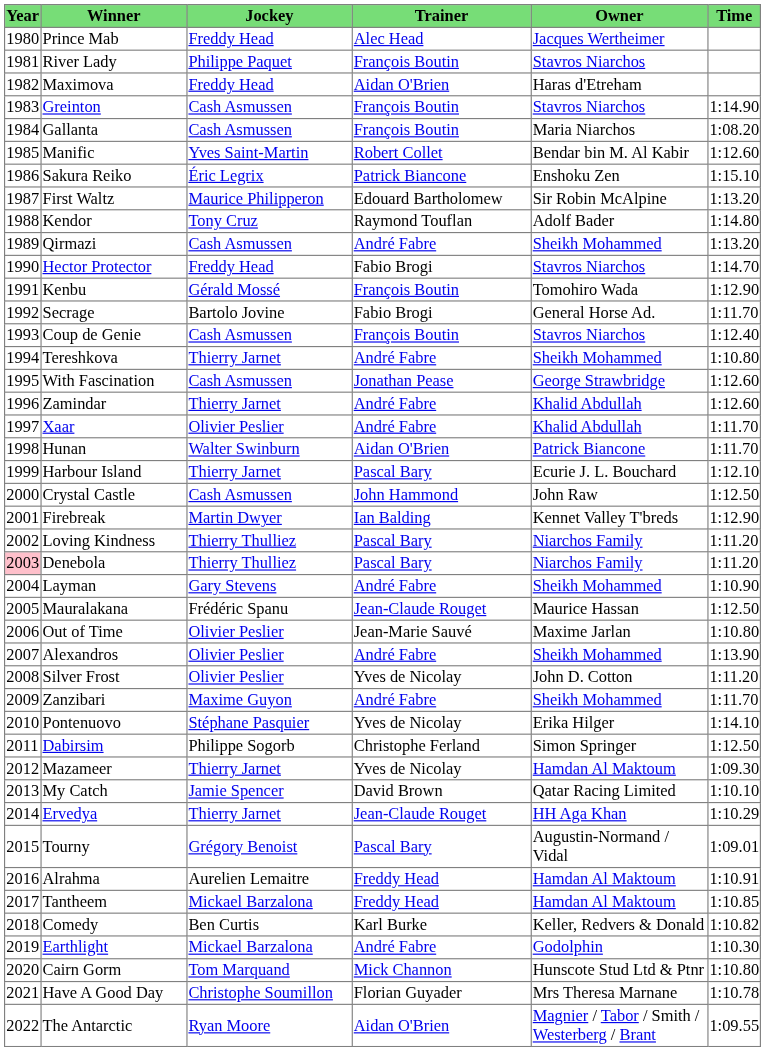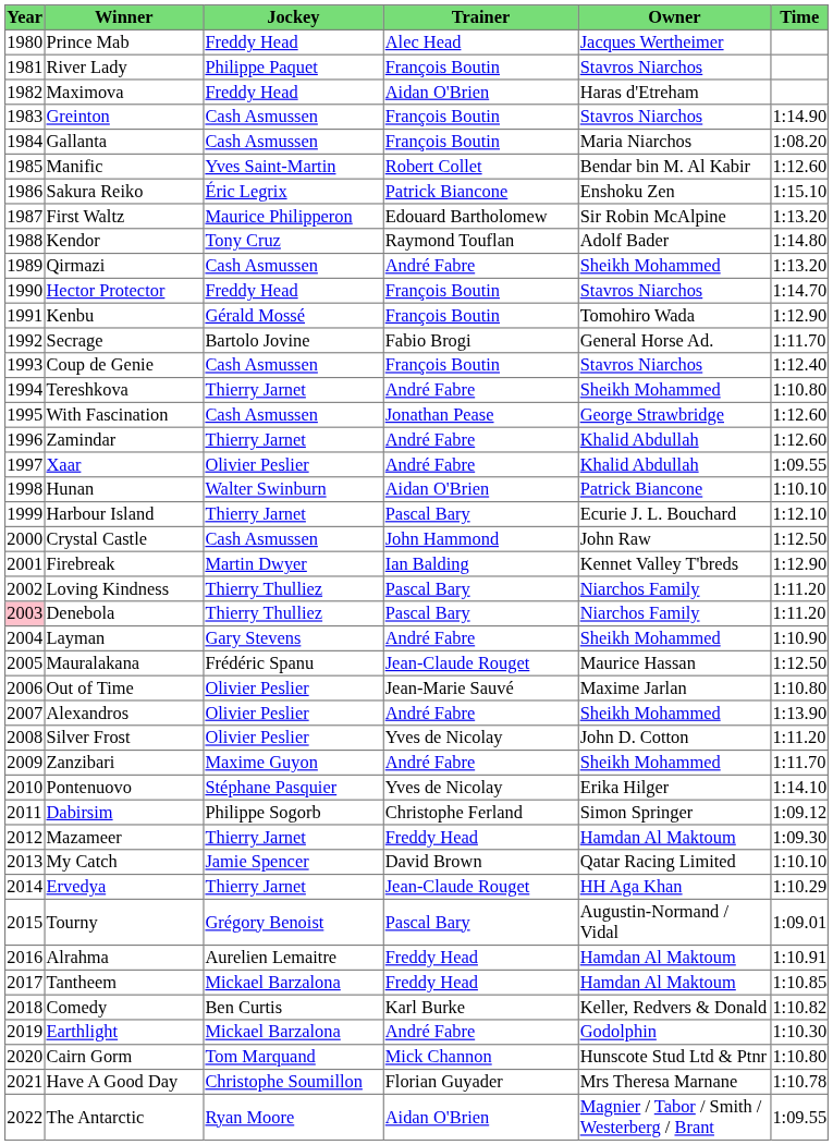 <table class = "sortable" | border="1" style="border-collapse: collapse; font-size:90%">
 <tr bgcolor="#77dd77" align="center">
 <th>Year</th>
 <th>Winner</th>
 <th>Jockey</th>
 <th>Trainer</th>
 <th>Owner</th>
 <th>Time</th>
 </tr>
 <tr>
 <td>1980</td>
 <td width=125px>Prince Mab</td>
 <td width=142px><a href='#'>Freddy Head</a></td>
 <td width=154px><a href='#'>Alec Head</a></td>
 <td width=152px><a href='#'>Jacques Wertheimer</a></td>
 <td></td>
 </tr>
 <tr>
 <td>1981</td>
 <td>River Lady</td>
 <td><a href='#'>Philippe Paquet</a></td>
 <td><a href='#'>François Boutin</a></td>
 <td><a href='#'>Stavros Niarchos</a></td>
 <td></td>
 </tr>
 <tr>
 <td>1982</td>
 <td>Maximova</td>
 <td><a href='#'>Freddy Head</a></td>
 <td><a href='#'>Aidan O'Brien</a></td>
 <td>Haras d'Etreham</td>
 <td></td>
 </tr>
 <tr>
 <td>1983</td>
 <td><a href='#'>Greinton</a></td>
 <td><a href='#'>Cash Asmussen</a></td>
 <td><a href='#'>François Boutin</a></td>
 <td><a href='#'>Stavros Niarchos</a></td>
 <td>1:14.90</td>
 </tr>
 <tr>
 <td>1984</td>
 <td>Gallanta</td>
 <td><a href='#'>Cash Asmussen</a></td>
 <td><a href='#'>François Boutin</a></td>
 <td>Maria Niarchos</td>
 <td>1:08.20</td>
 </tr>
 <tr>
 <td>1985</td>
 <td>Manific</td>
 <td><a href='#'>Yves Saint-Martin</a></td>
 <td><a href='#'>Robert Collet</a></td>
 <td>Bendar bin M. Al Kabir </td>
 <td>1:12.60</td>
 </tr>
 <tr>
 <td>1986</td>
 <td>Sakura Reiko</td>
 <td><a href='#'>Éric Legrix</a></td>
 <td><a href='#'>Patrick Biancone</a></td>
 <td>Enshoku Zen</td>
 <td>1:15.10</td>
 </tr>
 <tr>
 <td>1987</td>
 <td>First Waltz</td>
 <td><a href='#'>Maurice Philipperon</a></td>
 <td>Edouard Bartholomew</td>
 <td>Sir Robin McAlpine</td>
 <td>1:13.20</td>
 </tr>
 <tr>
 <td>1988</td>
 <td>Kendor</td>
 <td><a href='#'>Tony Cruz</a></td>
 <td>Raymond Touflan</td>
 <td>Adolf Bader</td>
 <td>1:14.80</td>
 </tr>
 <tr>
 <td>1989</td>
 <td>Qirmazi</td>
 <td><a href='#'>Cash Asmussen</a></td>
 <td><a href='#'>André Fabre</a></td>
 <td><a href='#'>Sheikh Mohammed</a></td>
 <td>1:13.20</td>
 </tr>
 <tr>
 <td>1990</td>
 <td><a href='#'>Hector Protector</a></td>
 <td><a href='#'>Freddy Head</a></td>
-<td>Fabio Brogi</td>
+<td><a href='#'>François Boutin</a></td>
 <td><a href='#'>Stavros Niarchos</a></td>
 <td>1:14.70</td>
 </tr>
 <tr>
 <td>1991</td>
 <td>Kenbu</td>
 <td><a href='#'>Gérald Mossé</a></td>
 <td><a href='#'>François Boutin</a></td>
 <td>Tomohiro Wada</td>
 <td>1:12.90</td>
 </tr>
 <tr>
 <td>1992</td>
 <td>Secrage</td>
 <td>Bartolo Jovine</td>
 <td>Fabio Brogi</td>
 <td>General Horse Ad. </td>
 <td>1:11.70</td>
 </tr>
 <tr>
 <td>1993</td>
 <td>Coup de Genie</td>
 <td><a href='#'>Cash Asmussen</a></td>
 <td><a href='#'>François Boutin</a></td>
 <td><a href='#'>Stavros Niarchos</a></td>
 <td>1:12.40</td>
 </tr>
 <tr>
 <td>1994</td>
 <td>Tereshkova</td>
 <td><a href='#'>Thierry Jarnet</a></td>
 <td><a href='#'>André Fabre</a></td>
 <td><a href='#'>Sheikh Mohammed</a></td>
 <td>1:10.80</td>
 </tr>
 <tr>
 <td>1995</td>
 <td>With Fascination</td>
 <td><a href='#'>Cash Asmussen</a></td>
 <td><a href='#'>Jonathan Pease</a></td>
 <td><a href='#'>George Strawbridge</a></td>
 <td>1:12.60</td>
 </tr>
 <tr>
 <td>1996</td>
 <td>Zamindar</td>
 <td><a href='#'>Thierry Jarnet</a></td>
 <td><a href='#'>André Fabre</a></td>
 <td><a href='#'>Khalid Abdullah</a></td>
 <td>1:12.60</td>
 </tr>
 <tr>
 <td>1997</td>
 <td><a href='#'>Xaar</a></td>
 <td><a href='#'>Olivier Peslier</a></td>
 <td><a href='#'>André Fabre</a></td>
 <td><a href='#'>Khalid Abdullah</a></td>
-<td>1:11.70</td>
+<td>1:09.55</td>
 </tr>
 <tr>
 <td>1998</td>
 <td>Hunan</td>
 <td><a href='#'>Walter Swinburn</a></td>
 <td><a href='#'>Aidan O'Brien</a></td>
 <td><a href='#'>Patrick Biancone</a></td>
-<td>1:11.70</td>
+<td>1:10.10</td>
 </tr>
 <tr>
 <td>1999</td>
 <td>Harbour Island</td>
 <td><a href='#'>Thierry Jarnet</a></td>
 <td><a href='#'>Pascal Bary</a></td>
 <td>Ecurie J. L. Bouchard</td>
 <td>1:12.10</td>
 </tr>
 <tr>
 <td>2000</td>
 <td>Crystal Castle</td>
 <td><a href='#'>Cash Asmussen</a></td>
 <td><a href='#'>John Hammond</a></td>
 <td>John Raw</td>
 <td>1:12.50</td>
 </tr>
 <tr>
 <td>2001</td>
 <td>Firebreak</td>
 <td><a href='#'>Martin Dwyer</a></td>
 <td><a href='#'>Ian Balding</a></td>
 <td>Kennet Valley T'breds</td>
 <td>1:12.90</td>
 </tr>
 <tr>
 <td>2002</td>
 <td>Loving Kindness</td>
 <td><a href='#'>Thierry Thulliez</a></td>
 <td><a href='#'>Pascal Bary</a></td>
 <td><a href='#'>Niarchos Family</a></td>
 <td>1:11.20</td>
 </tr>
 <tr>
 <td style="background: pink;">2003</td>
 <td>Denebola</td>
 <td><a href='#'>Thierry Thulliez</a></td>
 <td><a href='#'>Pascal Bary</a></td>
 <td><a href='#'>Niarchos Family</a></td>
 <td>1:11.20</td>
 </tr>
 <tr>
 <td>2004</td>
 <td>Layman</td>
 <td><a href='#'>Gary Stevens</a></td>
 <td><a href='#'>André Fabre</a></td>
 <td><a href='#'>Sheikh Mohammed</a></td>
 <td>1:10.90</td>
 </tr>
 <tr>
 <td>2005</td>
 <td>Mauralakana</td>
 <td>Frédéric Spanu</td>
 <td><a href='#'>Jean-Claude Rouget</a></td>
 <td>Maurice Hassan</td>
 <td>1:12.50</td>
 </tr>
 <tr>
 <td>2006</td>
 <td>Out of Time</td>
 <td><a href='#'>Olivier Peslier</a></td>
 <td>Jean-Marie Sauvé</td>
 <td>Maxime Jarlan</td>
 <td>1:10.80</td>
 </tr>
 <tr>
 <td>2007</td>
 <td>Alexandros</td>
 <td><a href='#'>Olivier Peslier</a></td>
 <td><a href='#'>André Fabre</a></td>
 <td><a href='#'>Sheikh Mohammed</a></td>
 <td>1:13.90</td>
 </tr>
 <tr>
 <td>2008</td>
 <td>Silver Frost</td>
 <td><a href='#'>Olivier Peslier</a></td>
 <td>Yves de Nicolay</td>
 <td>John D. Cotton</td>
 <td>1:11.20</td>
 </tr>
 <tr>
 <td>2009</td>
 <td>Zanzibari</td>
 <td><a href='#'>Maxime Guyon</a></td>
 <td><a href='#'>André Fabre</a></td>
 <td><a href='#'>Sheikh Mohammed</a></td>
 <td>1:11.70</td>
 </tr>
 <tr>
 <td>2010</td>
 <td>Pontenuovo</td>
 <td><a href='#'>Stéphane Pasquier</a></td>
 <td>Yves de Nicolay</td>
 <td>Erika Hilger</td>
 <td>1:14.10</td>
 </tr>
 <tr>
 <td>2011</td>
 <td><a href='#'>Dabirsim</a></td>
 <td>Philippe Sogorb</td>
 <td>Christophe Ferland</td>
 <td>Simon Springer</td>
-<td>1:12.50</td>
+<td>1:09.12</td>
 </tr>
 <tr>
 <td>2012</td>
 <td>Mazameer</td>
 <td><a href='#'>Thierry Jarnet</a></td>
-<td>Yves de Nicolay</td>
+<td><a href='#'>Freddy Head</a></td>
 <td><a href='#'>Hamdan Al Maktoum</a></td>
 <td>1:09.30</td>
 </tr>
 <tr>
 <td>2013</td>
 <td>My Catch</td>
 <td><a href='#'>Jamie Spencer</a></td>
 <td>David Brown</td>
 <td>Qatar Racing Limited</td>
 <td>1:10.10</td>
 </tr>
 <tr>
 <td>2014</td>
 <td><a href='#'>Ervedya</a></td>
 <td><a href='#'>Thierry Jarnet</a></td>
 <td><a href='#'>Jean-Claude Rouget</a></td>
 <td><a href='#'>HH Aga Khan</a></td>
 <td>1:10.29</td>
 </tr>
 <tr>
 <td>2015</td>
 <td>Tourny</td>
 <td><a href='#'>Grégory Benoist</a></td>
 <td><a href='#'>Pascal Bary</a></td>
 <td>Augustin-Normand / Vidal </td>
 <td>1:09.01</td>
 </tr>
 <tr>
 <td>2016</td>
 <td>Alrahma</td>
 <td>Aurelien Lemaitre</td>
 <td><a href='#'>Freddy Head</a></td>
 <td><a href='#'>Hamdan Al Maktoum</a></td>
 <td>1:10.91</td>
 </tr>
 <tr>
 <td>2017</td>
 <td>Tantheem</td>
 <td><a href='#'>Mickael Barzalona</a></td>
 <td><a href='#'>Freddy Head</a></td>
 <td><a href='#'>Hamdan Al Maktoum</a></td>
 <td>1:10.85</td>
 </tr>
 <tr>
 <td>2018</td>
 <td>Comedy</td>
 <td>Ben Curtis</td>
 <td>Karl Burke</td>
 <td>Keller, Redvers & Donald</td>
 <td>1:10.82</td>
 </tr>
 <tr>
 <td>2019</td>
 <td><a href='#'>Earthlight</a></td>
 <td><a href='#'>Mickael Barzalona</a></td>
 <td><a href='#'>André Fabre</a></td>
 <td><a href='#'>Godolphin</a></td>
 <td>1:10.30</td>
 </tr>
 <tr>
 <td>2020</td>
 <td>Cairn Gorm</td>
 <td><a href='#'>Tom Marquand</a></td>
 <td><a href='#'>Mick Channon</a></td>
 <td>Hunscote Stud Ltd & Ptnr</td>
 <td>1:10.80</td>
 </tr>
 <tr>
 <td>2021</td>
 <td>Have A Good Day</td>
 <td><a href='#'>Christophe Soumillon</a></td>
 <td>Florian Guyader</td>
 <td>Mrs Theresa Marnane</td>
 <td>1:10.78</td>
 </tr>
 <tr>
 <td>2022</td>
 <td>The Antarctic</td>
 <td><a href='#'>Ryan Moore</a></td>
 <td><a href='#'>Aidan O'Brien</a></td>
 <td><a href='#'>Magnier</a> / <a href='#'>Tabor</a> / Smith / <a href='#'>Westerberg</a> / <a href='#'>Brant</a></td>
 <td>1:09.55</td>
 </tr>
 </table>
